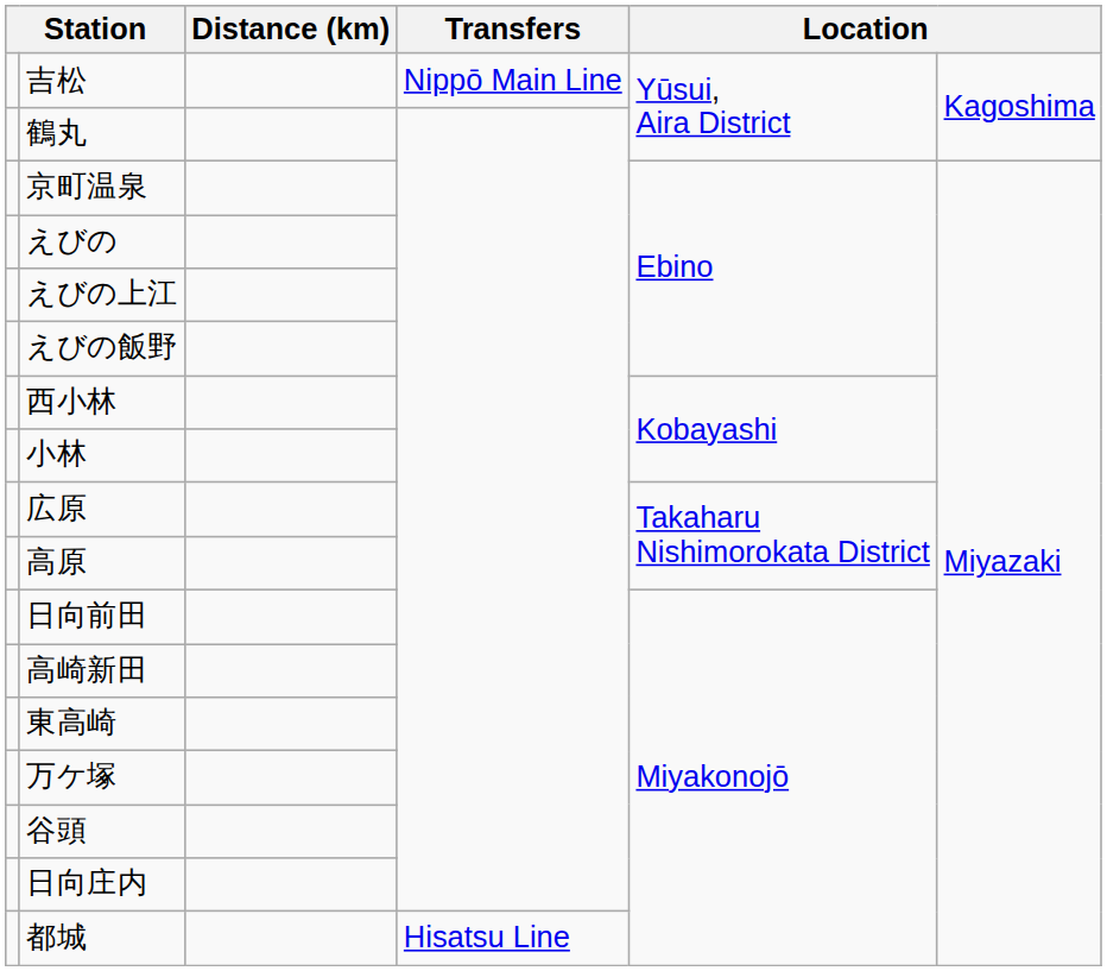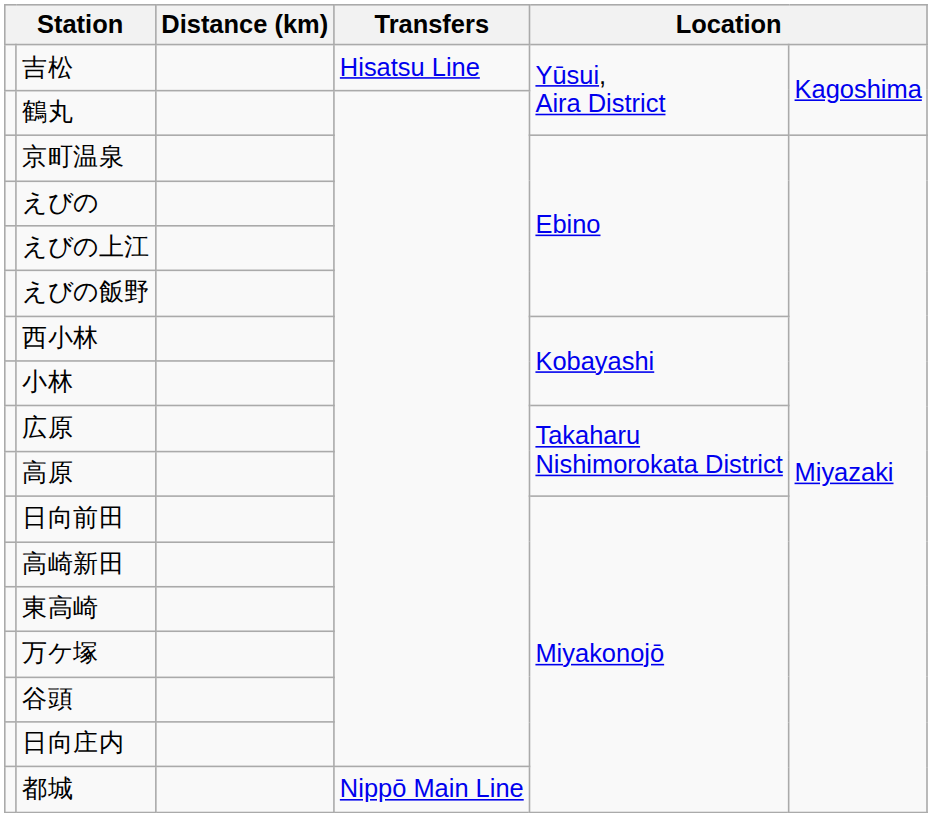 <table class=wikitable>
 <tr>
 <th colspan="2">Station</th>
 <th>Distance (km)</th>
 <th>Transfers</th>
 <th colspan="2">Location</th>
 </tr>
 <tr>
 <td></td>
 <td>吉松</td>
 <td></td>
-<td> <a href='#'>Nippō Main Line</a></td>
+<td> <a href='#'>Hisatsu Line</a></td>
 <td rowspan=2><a href='#'>Yūsui</a>,<br><a href='#'>Aira District</a></td>
 <td rowspan=2><a href='#'>Kagoshima</a></td>
 </tr>
 <tr>
 <td></td>
 <td>鶴丸</td>
 <td></td>
 <td rowspan=15></td>
 </tr>
 <tr>
 <td></td>
 <td>京町温泉</td>
 <td></td>
 <td rowspan=4><a href='#'>Ebino</a></td>
 <td rowspan=15><a href='#'>Miyazaki</a></td>
 </tr>
 <tr>
 <td></td>
 <td>えびの</td>
 <td></td>
 </tr>
 <tr>
 <td></td>
 <td>えびの上江</td>
 <td></td>
 </tr>
 <tr>
 <td></td>
 <td>えびの飯野</td>
 <td></td>
 </tr>
 <tr>
 <td></td>
 <td>西小林</td>
 <td></td>
 <td rowspan=2><a href='#'>Kobayashi</a></td>
 </tr>
 <tr>
 <td></td>
 <td>小林</td>
 <td></td>
 </tr>
 <tr>
 <td></td>
 <td>広原</td>
 <td></td>
 <td rowspan=2><a href='#'>Takaharu</a><br><a href='#'>Nishimorokata District</a></td>
 </tr>
 <tr>
 <td></td>
 <td>高原</td>
 <td></td>
 </tr>
 <tr>
 <td></td>
 <td>日向前田</td>
 <td></td>
 <td rowspan=7><a href='#'>Miyakonojō</a></td>
 </tr>
 <tr>
 <td></td>
 <td>高崎新田</td>
 <td></td>
 </tr>
 <tr>
 <td></td>
 <td>東高崎</td>
 <td></td>
 </tr>
 <tr>
 <td></td>
 <td>万ケ塚</td>
 <td></td>
 </tr>
 <tr>
 <td></td>
 <td>谷頭</td>
 <td></td>
 </tr>
 <tr>
 <td></td>
 <td>日向庄内</td>
 <td></td>
 </tr>
 <tr>
 <td></td>
 <td>都城</td>
 <td></td>
-<td> <a href='#'>Hisatsu Line</a></td>
+<td> <a href='#'>Nippō Main Line</a></td>
 </tr>
 </table>
